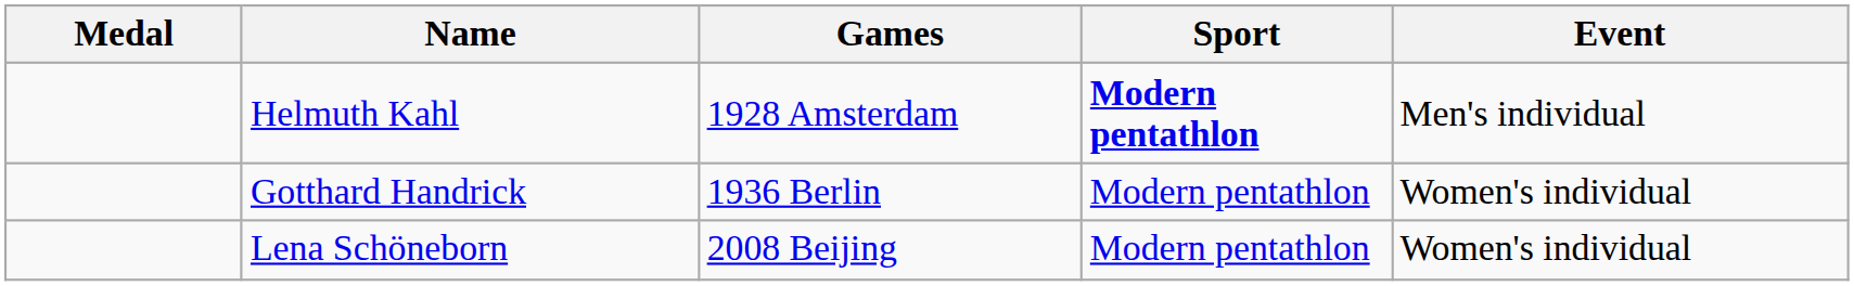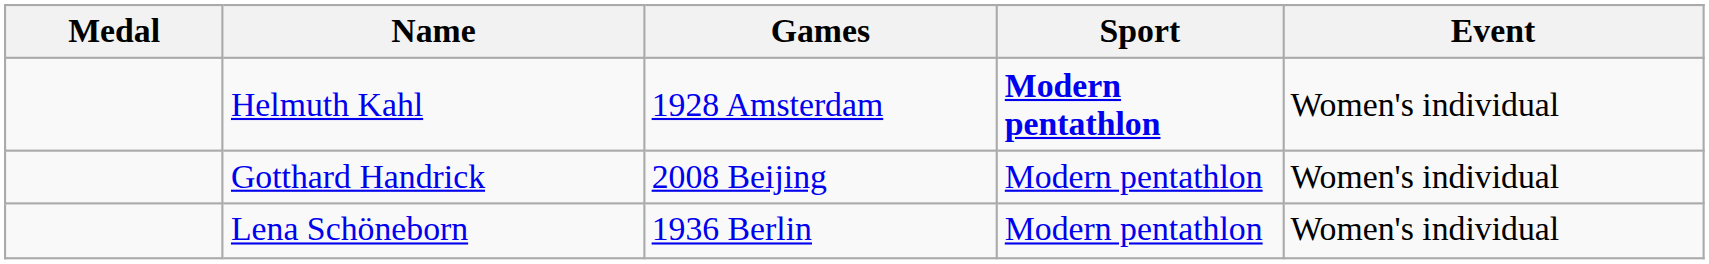 <table class="wikitable sortable">
 <tr>
 <th style="width:6em">Medal</th>
 <th style="width:12em">Name</th>
 <th style="width:10em">Games</th>
 <th style="width:8em">Sport</th>
 <th style="width:12em">Event</th>
 </tr>
 <tr>
 <td></td>
 <td><a href='#'>Helmuth Kahl</a></td>
 <td> <a href='#'>1928 Amsterdam</a></td>
 <td><strong> <a href='#'>Modern pentathlon</a></strong></td>
-<td>Men's individual</td>
+<td>Women's individual</td>
 </tr>
 <tr>
 <td></td>
 <td><a href='#'>Gotthard Handrick</a></td>
-<td> <a href='#'>1936 Berlin</a></td>
+<td> <a href='#'>2008 Beijing</a></td>
 <td> <a href='#'>Modern pentathlon</a></td>
 <td>Women's individual</td>
 </tr>
 <tr>
 <td></td>
 <td><a href='#'>Lena Schöneborn</a></td>
-<td> <a href='#'>2008 Beijing</a></td>
+<td> <a href='#'>1936 Berlin</a></td>
 <td> <a href='#'>Modern pentathlon</a></td>
 <td>Women's individual</td>
 </tr>
 </table>
